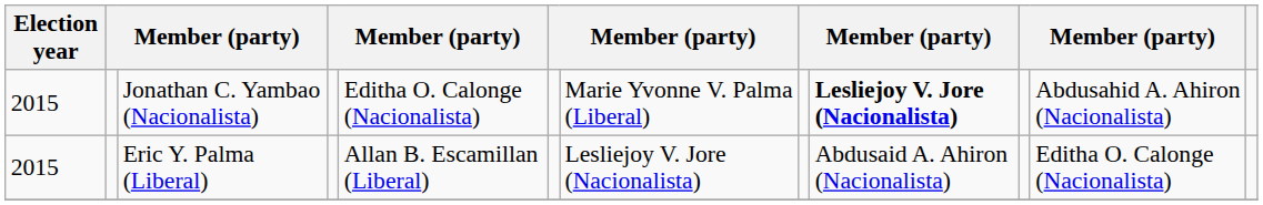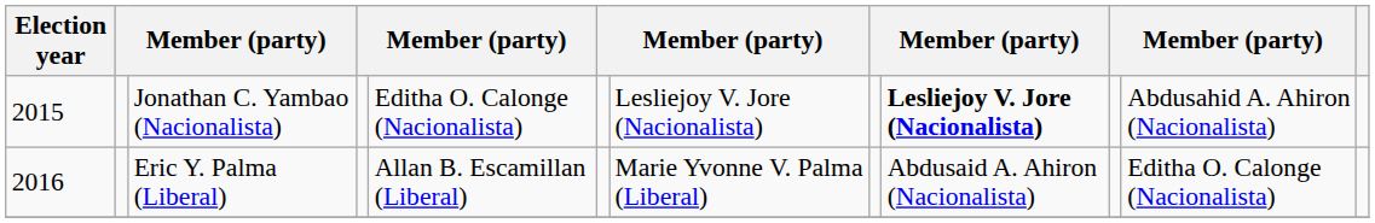 <table class=wikitable>
 <tr>
 <th width=60px>Election<br>year</th>
 <th colspan=2 width=140px>Member (party)</th>
 <th colspan=2 width=140px>Member (party)</th>
 <th colspan=2 width=140px>Member (party)</th>
 <th colspan=2 width=140px>Member (party)</th>
 <th colspan=2 width=140px>Member (party)</th>
 <th !></th>
 </tr>
 <tr>
 <td>2015</td>
 <td bgcolor=></td>
 <td>Jonathan C. Yambao<br>(<a href='#'>Nacionalista</a>)</td>
 <td bgcolor=></td>
 <td>Editha O. Calonge<br>(<a href='#'>Nacionalista</a>)</td>
 <td bgcolor=></td>
-<td>Marie Yvonne V. Palma<br>(<a href='#'>Liberal</a>)</td>
+<td>Lesliejoy V. Jore<br>(<a href='#'>Nacionalista</a>)</td>
 <td bgcolor=></td>
 <td><strong>Lesliejoy V. Jore<br>(<a href='#'>Nacionalista</a>)</strong></td>
 <td bgcolor=></td>
 <td>Abdusahid A. Ahiron<br>(<a href='#'>Nacionalista</a>)</td>
 <td></td>
 </tr>
 <tr>
-<td>2015</td>
+<td>2016</td>
 <td bgcolor=></td>
 <td>Eric Y. Palma<br>(<a href='#'>Liberal</a>)</td>
 <td bgcolor=></td>
 <td>Allan B. Escamillan<br>(<a href='#'>Liberal</a>)</td>
 <td bgcolor=></td>
-<td>Lesliejoy V. Jore<br>(<a href='#'>Nacionalista</a>)</td>
+<td>Marie Yvonne V. Palma<br>(<a href='#'>Liberal</a>)</td>
 <td bgcolor=></td>
 <td>Abdusaid A. Ahiron<br>(<a href='#'>Nacionalista</a>)</td>
 <td bgcolor=></td>
 <td>Editha O. Calonge<br>(<a href='#'>Nacionalista</a>)</td>
 <td></td>
 </tr>
 <tr>
 </tr>
 </table>
